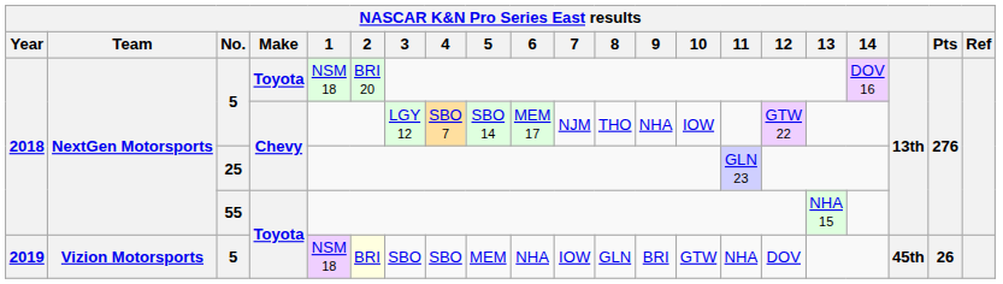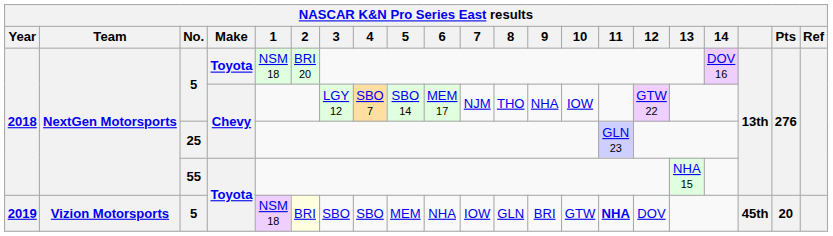 <table class="wikitable" style="text-align:center; font-size:75%">
 <tr>
 <th colspan=45><a href='#'>NASCAR K&N Pro Series East</a> results</th>
 </tr>
 <tr>
 <th>Year</th>
 <th>Team</th>
 <th>No.</th>
 <th>Make</th>
 <th>1</th>
 <th>2</th>
 <th>3</th>
 <th>4</th>
 <th>5</th>
 <th>6</th>
 <th>7</th>
 <th>8</th>
 <th>9</th>
 <th>10</th>
 <th>11</th>
 <th>12</th>
 <th>13</th>
 <th>14</th>
 <th></th>
 <th>Pts</th>
 <th>Ref</th>
 </tr>
 <tr>
 <th rowspan=4><a href='#'>2018</a></th>
 <th rowspan=4><a href='#'>NextGen Motorsports</a></th>
 <th rowspan=2>5</th>
 <th><a href='#'>Toyota</a></th>
 <td style="background:#DFFFDF;"><a href='#'>NSM</a><br><small>18</small></td>
 <td style="background:#DFFFDF;"><a href='#'>BRI</a><br><small>20</small></td>
 <td colspan=11></td>
 <td style="background:#EFCFFF;"><a href='#'>DOV</a><br><small>16</small></td>
 <th rowspan=4>13th</th>
 <th rowspan=4>276</th>
 <th rowspan=4></th>
 </tr>
 <tr>
 <th rowspan=2><a href='#'>Chevy</a></th>
 <td colspan=2></td>
 <td style="background:#DFFFDF;"><a href='#'>LGY</a><br><small>12</small></td>
 <td style="background:#FFDF9F;"><a href='#'>SBO</a><br><small>7</small></td>
 <td style="background:#DFFFDF;"><a href='#'>SBO</a><br><small>14</small></td>
 <td style="background:#DFFFDF;"><a href='#'>MEM</a><br><small>17</small></td>
 <td><a href='#'>NJM</a></td>
 <td><a href='#'>THO</a></td>
 <td><a href='#'>NHA</a></td>
 <td><a href='#'>IOW</a></td>
 <td></td>
 <td style="background:#EFCFFF;"><a href='#'>GTW</a><br><small>22</small></td>
 <td colspan=2></td>
 </tr>
 <tr>
 <th>25</th>
 <td colspan=10></td>
 <td style="background:#CFCFFF;"><a href='#'>GLN</a><br><small>23</small></td>
 <td colspan=3></td>
 </tr>
 <tr>
 <th>55</th>
 <th rowspan=2><a href='#'>Toyota</a></th>
 <td colspan=12></td>
 <td style="background:#DFFFDF;"><a href='#'>NHA</a><br><small>15</small></td>
 </tr>
 <tr>
 <th><a href='#'>2019</a></th>
 <th><a href='#'>Vizion Motorsports</a></th>
 <th>5</th>
 <td style="background:#EFCFFF;"><a href='#'>NSM</a><br><small>18</small></td>
 <td style="background: lightyellow;"><a href='#'>BRI</a></td>
 <td><a href='#'>SBO</a></td>
 <td><a href='#'>SBO</a></td>
 <td><a href='#'>MEM</a></td>
 <td><a href='#'>NHA</a></td>
 <td><a href='#'>IOW</a></td>
 <td><a href='#'>GLN</a></td>
 <td><a href='#'>BRI</a></td>
 <td><a href='#'>GTW</a></td>
-<td><a href='#'>NHA</a></td>
+<td><strong><a href='#'>NHA</a></strong></td>
 <td><a href='#'>DOV</a></td>
 <td colspan=2></td>
 <th>45th</th>
-<th>26</th>
+<th>20</th>
 <th></th>
 </tr>
 </table>
